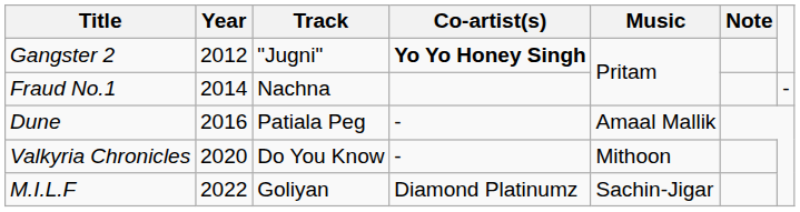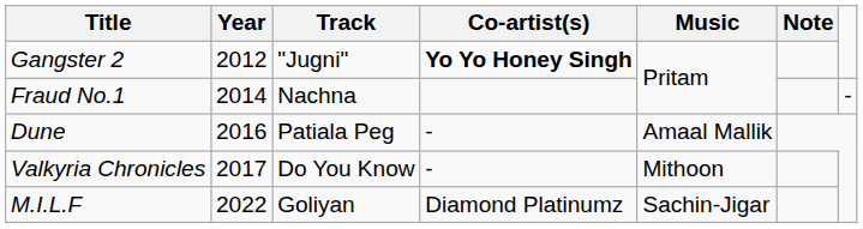 <table class="wikitable">
 <tr>
 <th>Title</th>
 <th>Year</th>
 <th>Track</th>
 <th>Co-artist(s)</th>
 <th>Music</th>
 <th>Note</th>
 </tr>
 <tr>
 <td><em>Gangster 2</em></td>
 <td>2012</td>
 <td>"Jugni"</td>
 <td><strong>Yo Yo Honey Singh</strong></td>
 <td rowspan=2>Pritam</td>
 <td></td>
 </tr>
 <tr>
 <td><em>Fraud No.1</em></td>
 <td>2014</td>
 <td>Nachna</td>
 <td></td>
 <td></td>
 <td>-</td>
 </tr>
 <tr>
 <td><em>Dune</em></td>
 <td>2016</td>
 <td>Patiala Peg</td>
 <td>-</td>
 <td>Amaal Mallik</td>
 </tr>
 <tr>
 <td><em>Valkyria Chronicles</em></td>
-<td>2020</td>
+<td>2017</td>
 <td>Do You Know</td>
 <td>-</td>
 <td>Mithoon</td>
 <td></td>
 </tr>
 <tr>
 <td><em>M.I.L.F</em></td>
 <td>2022</td>
 <td>Goliyan</td>
 <td>Diamond Platinumz</td>
 <td>Sachin-Jigar</td>
 <td></td>
 </tr>
 </table>
